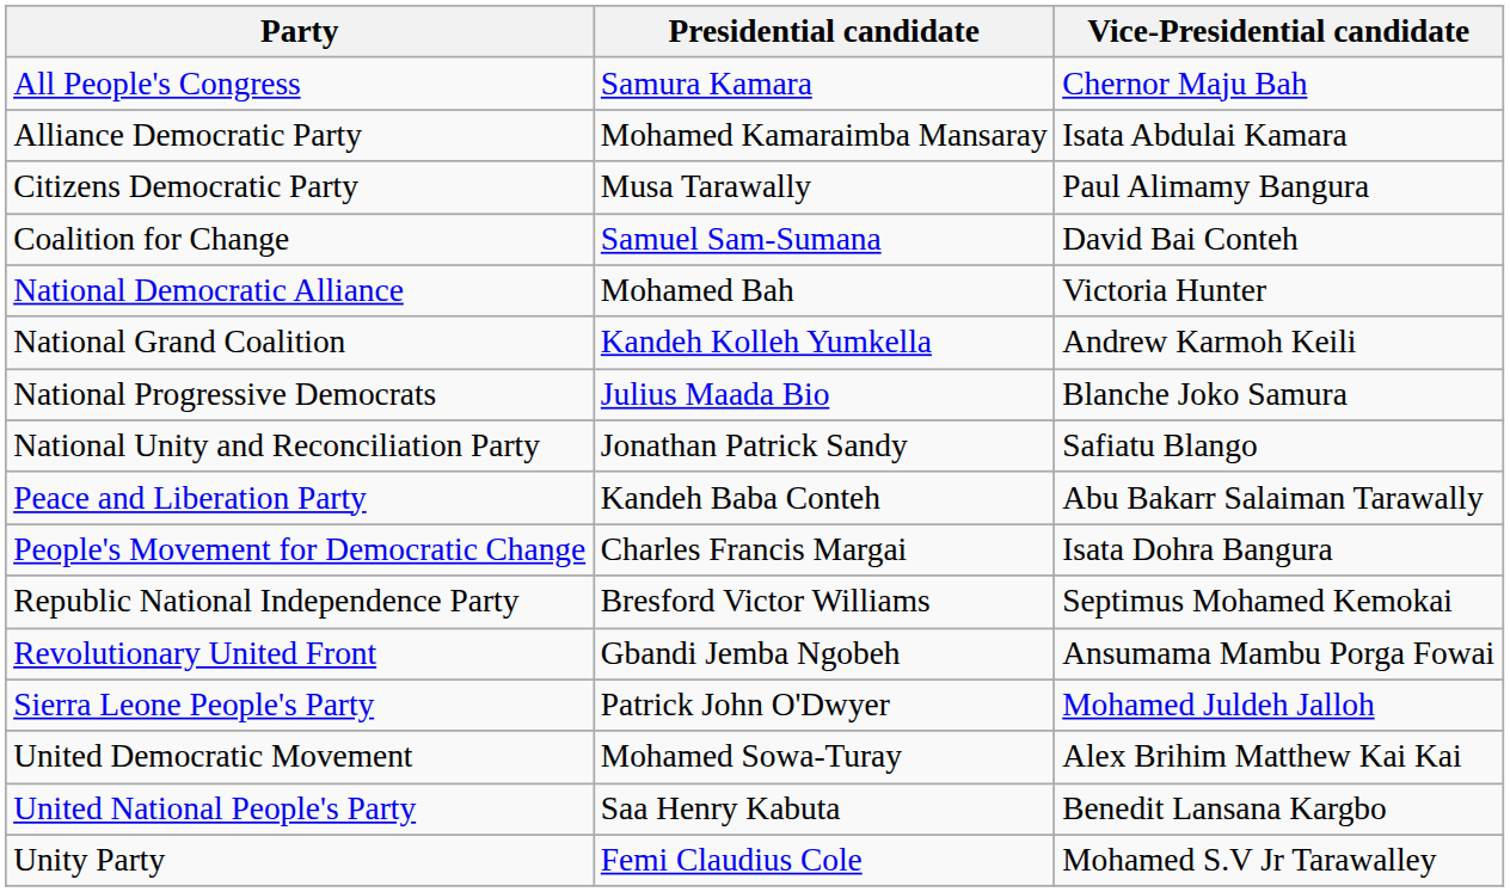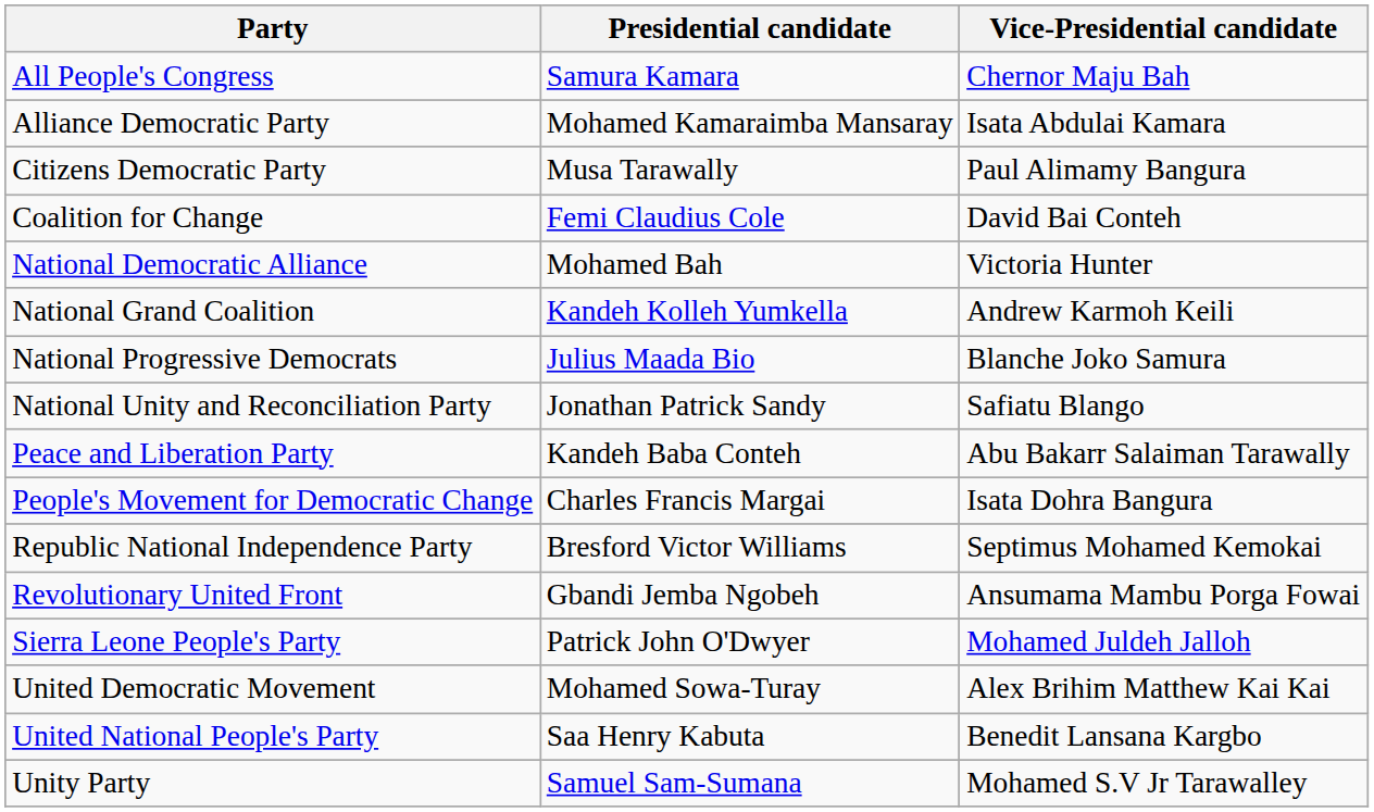 <table class=wikitable>
 <tr>
 <th>Party</th>
 <th>Presidential candidate</th>
 <th>Vice-Presidential candidate</th>
 </tr>
 <tr>
 <td><a href='#'>All People's Congress</a></td>
 <td><a href='#'>Samura Kamara</a></td>
 <td><a href='#'>Chernor Maju Bah</a></td>
 </tr>
 <tr>
 <td>Alliance Democratic Party</td>
 <td>Mohamed Kamaraimba Mansaray</td>
 <td>Isata Abdulai Kamara</td>
 </tr>
 <tr>
 <td>Citizens Democratic Party</td>
 <td>Musa Tarawally</td>
 <td>Paul Alimamy Bangura</td>
 </tr>
 <tr>
 <td>Coalition for Change</td>
-<td><a href='#'>Samuel Sam-Sumana</a></td>
+<td><a href='#'>Femi Claudius Cole</a></td>
 <td>David Bai Conteh</td>
 </tr>
 <tr>
 <td><a href='#'>National Democratic Alliance</a></td>
 <td>Mohamed Bah</td>
 <td>Victoria Hunter</td>
 </tr>
 <tr>
 <td>National Grand Coalition</td>
 <td><a href='#'>Kandeh Kolleh Yumkella</a></td>
 <td>Andrew Karmoh Keili</td>
 </tr>
 <tr>
 <td>National Progressive Democrats</td>
 <td><a href='#'>Julius Maada Bio</a></td>
 <td>Blanche Joko Samura</td>
 </tr>
 <tr>
 <td>National Unity and Reconciliation Party</td>
 <td>Jonathan Patrick Sandy</td>
 <td>Safiatu Blango</td>
 </tr>
 <tr>
 <td><a href='#'>Peace and Liberation Party</a></td>
 <td>Kandeh Baba Conteh</td>
 <td>Abu Bakarr Salaiman Tarawally</td>
 </tr>
 <tr>
 <td><a href='#'>People's Movement for Democratic Change</a></td>
 <td>Charles Francis Margai</td>
 <td>Isata Dohra Bangura</td>
 </tr>
 <tr>
 <td>Republic National Independence Party</td>
 <td>Bresford Victor Williams</td>
 <td>Septimus Mohamed Kemokai</td>
 </tr>
 <tr>
 <td><a href='#'>Revolutionary United Front</a></td>
 <td>Gbandi Jemba Ngobeh</td>
 <td>Ansumama Mambu Porga Fowai</td>
 </tr>
 <tr>
 <td><a href='#'>Sierra Leone People's Party</a></td>
 <td>Patrick John O'Dwyer</td>
 <td><a href='#'>Mohamed Juldeh Jalloh</a></td>
 </tr>
 <tr>
 <td>United Democratic Movement</td>
 <td>Mohamed Sowa-Turay</td>
 <td>Alex Brihim Matthew Kai Kai</td>
 </tr>
 <tr>
 <td><a href='#'>United National People's Party</a></td>
 <td>Saa Henry Kabuta</td>
 <td>Benedit Lansana Kargbo</td>
 </tr>
 <tr>
 <td>Unity Party</td>
-<td><a href='#'>Femi Claudius Cole</a></td>
+<td><a href='#'>Samuel Sam-Sumana</a></td>
 <td>Mohamed S.V Jr Tarawalley</td>
 </tr>
 </table>
